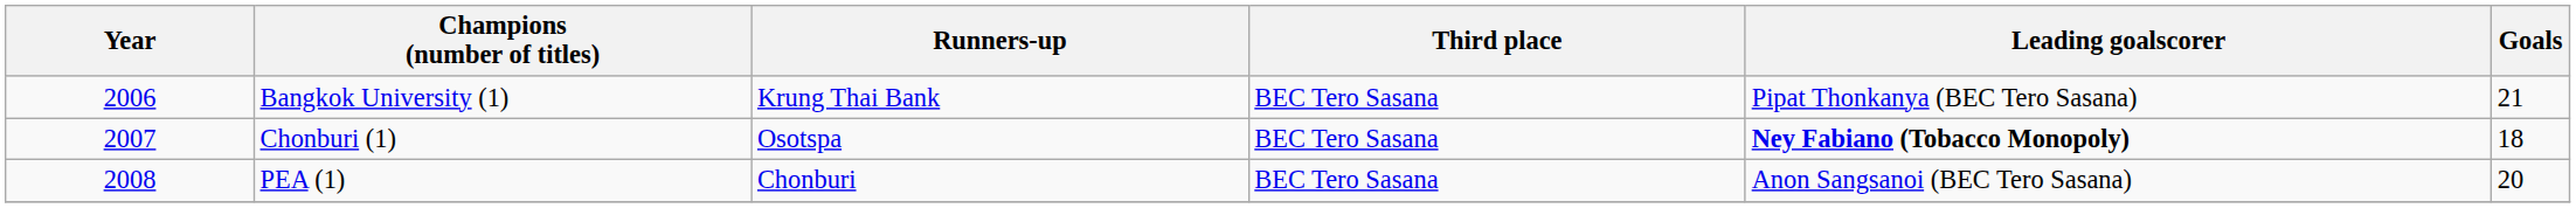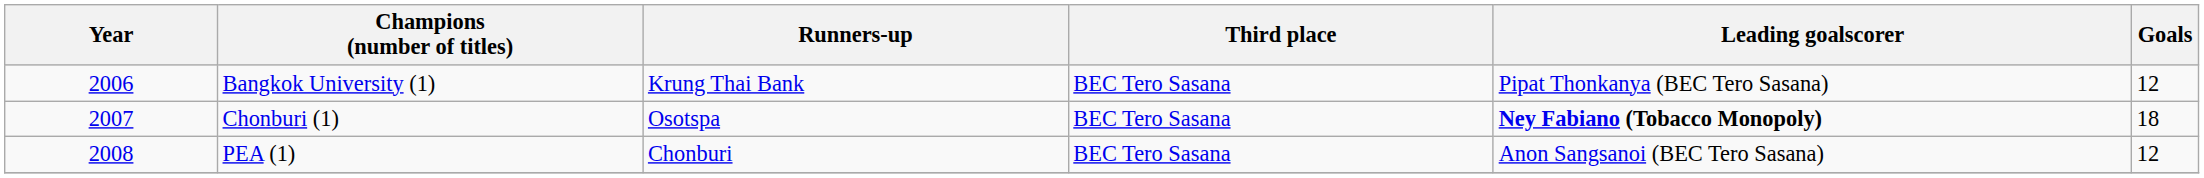 <table class="wikitable">
 <tr>
 <th width=9%>Year</th>
 <th width=18%>Champions<br>(number of titles)</th>
 <th width=18%>Runners-up</th>
 <th width=18%>Third place</th>
 <th width=27%>Leading goalscorer</th>
 <th width=1%>Goals</th>
 </tr>
 <tr>
 <td align=center><a href='#'>2006</a></td>
 <td><a href='#'>Bangkok University</a> (1)</td>
 <td><a href='#'>Krung Thai Bank</a></td>
 <td><a href='#'>BEC Tero Sasana</a></td>
 <td><a href='#'>Pipat Thonkanya</a> (BEC Tero Sasana)</td>
-<td>21</td>
+<td>12</td>
 </tr>
 <tr>
 <td align=center><a href='#'>2007</a></td>
 <td><a href='#'>Chonburi</a> (1)</td>
 <td><a href='#'>Osotspa</a></td>
 <td><a href='#'>BEC Tero Sasana</a></td>
 <td><strong><a href='#'>Ney Fabiano</a> (Tobacco Monopoly)</strong></td>
 <td>18</td>
 </tr>
 <tr>
 <td align=center><a href='#'>2008</a></td>
 <td><a href='#'>PEA</a> (1)</td>
 <td><a href='#'>Chonburi</a></td>
 <td><a href='#'>BEC Tero Sasana</a></td>
 <td><a href='#'>Anon Sangsanoi</a> (BEC Tero Sasana)</td>
-<td>20</td>
+<td>12</td>
 </tr>
 <tr>
 </tr>
 </table>
